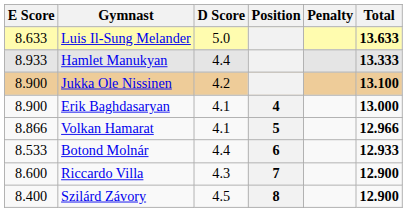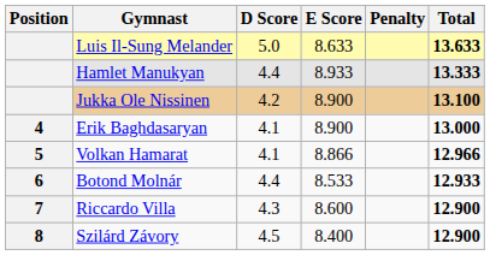 <table style="text-align:center;" class="wikitable sortable">
 <tr>
-<th>E Score</th>
+<th>Position</th>
 <th>Gymnast</th>
 <th>D Score</th>
-<th>Position</th>
+<th>E Score</th>
 <th>Penalty</th>
 <th>Total</th>
 </tr>
 <tr style="background:#fffcaf;">
-<td>8.633</td>
+<th scope="row" style="text-align:center"></th>
 <td style="text-align:left;"> <a href='#'>Luis Il-Sung Melander</a></td>
 <td>5.0</td>
-<th scope="row" style="text-align:center"></th>
+<td>8.633</td>
 <td></td>
 <td><strong>13.633</strong></td>
 </tr>
 <tr style="background:#e5e5e5;">
-<td>8.933</td>
+<th scope="row" style="text-align:center"></th>
 <td style="text-align:left;"> <a href='#'>Hamlet Manukyan</a></td>
 <td>4.4</td>
-<th scope="row" style="text-align:center"></th>
+<td>8.933</td>
 <td></td>
 <td><strong>13.333</strong></td>
 </tr>
 <tr style="background:#ec9;">
-<td>8.900</td>
+<th scope="row" style="text-align:center"></th>
 <td style="text-align:left;"> <a href='#'>Jukka Ole Nissinen</a></td>
 <td>4.2</td>
-<th scope="row" style="text-align:center"></th>
+<td>8.900</td>
 <td></td>
 <td><strong>13.100</strong></td>
 </tr>
 <tr>
-<td>8.900</td>
+<th>4</th>
 <td style="text-align:left;"> <a href='#'>Erik Baghdasaryan</a></td>
 <td>4.1</td>
-<th>4</th>
+<td>8.900</td>
 <td></td>
 <td><strong>13.000</strong></td>
 </tr>
 <tr>
-<td>8.866</td>
+<th>5</th>
 <td style="text-align:left;"> <a href='#'>Volkan Hamarat</a></td>
 <td>4.1</td>
-<th>5</th>
+<td>8.866</td>
 <td></td>
 <td><strong>12.966</strong></td>
 </tr>
 <tr>
-<td>8.533</td>
+<th>6</th>
 <td style="text-align:left;"> <a href='#'>Botond Molnár</a></td>
 <td>4.4</td>
-<th>6</th>
+<td>8.533</td>
 <td></td>
 <td><strong>12.933</strong></td>
 </tr>
 <tr>
-<td>8.600</td>
+<th>7</th>
 <td style="text-align:left;"> <a href='#'>Riccardo Villa</a></td>
 <td>4.3</td>
-<th>7</th>
+<td>8.600</td>
 <td></td>
 <td><strong>12.900</strong></td>
 </tr>
 <tr>
-<td>8.400</td>
+<th>8</th>
 <td style="text-align:left;"> <a href='#'>Szilárd Závory</a></td>
 <td>4.5</td>
-<th>8</th>
+<td>8.400</td>
 <td></td>
 <td><strong>12.900</strong></td>
 </tr>
 </table>
